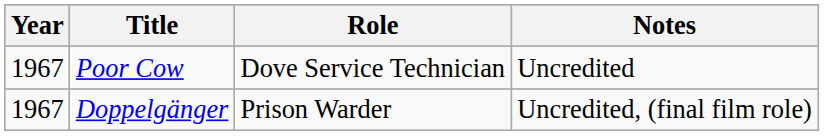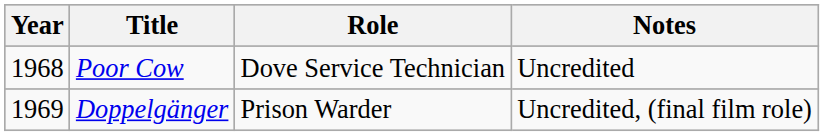 <table class="wikitable">
 <tr>
 <th>Year</th>
 <th>Title</th>
 <th>Role</th>
 <th>Notes</th>
 </tr>
 <tr>
-<td>1967</td>
+<td>1968</td>
 <td><em><a href='#'>Poor Cow</a></em></td>
 <td>Dove Service Technician</td>
 <td>Uncredited</td>
 </tr>
 <tr>
-<td>1967</td>
+<td>1969</td>
 <td><em><a href='#'>Doppelgänger</a></em></td>
 <td>Prison Warder</td>
 <td>Uncredited, (final film role)</td>
 </tr>
 </table>
